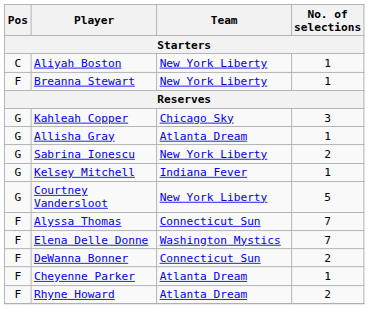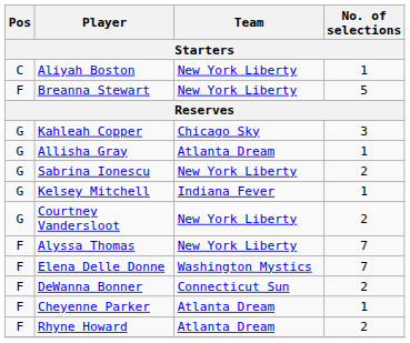 <table class="wikitable" style="text-align:center">
 <tr>
 <th scope="col" width="25px">Pos</th>
 <th scope="col" width="140px">Player</th>
 <th scope="col" width="150px">Team</th>
 <th scope="col" width="75px">No. of selections</th>
 </tr>
 <tr>
 <th scope="col" colspan="4">Starters</th>
 </tr>
 <tr>
 <td>C</td>
 <td style="text-align:left"><a href='#'>Aliyah Boston</a></td>
 <td style="text-align:left"><a href='#'>New York Liberty</a></td>
 <td>1</td>
 </tr>
 <tr>
 <td>F</td>
 <td style="text-align:left"><a href='#'>Breanna Stewart</a></td>
 <td style="text-align:left"><a href='#'>New York Liberty</a></td>
-<td>1</td>
+<td>5</td>
 </tr>
 <tr>
 <th scope="col" colspan="4">Reserves</th>
 </tr>
 <tr>
 <td>G</td>
 <td style="text-align:left"><a href='#'>Kahleah Copper</a></td>
 <td style="text-align:left"><a href='#'>Chicago Sky</a></td>
 <td>3</td>
 </tr>
 <tr>
 <td>G</td>
 <td style="text-align:left"><a href='#'>Allisha Gray</a></td>
 <td style="text-align:left"><a href='#'>Atlanta Dream</a></td>
 <td>1</td>
 </tr>
 <tr>
 <td>G</td>
 <td style="text-align:left"><a href='#'>Sabrina Ionescu</a></td>
 <td style="text-align:left"><a href='#'>New York Liberty</a></td>
 <td>2</td>
 </tr>
 <tr>
 <td>G</td>
 <td style="text-align:left"><a href='#'>Kelsey Mitchell</a></td>
 <td style="text-align:left"><a href='#'>Indiana Fever</a></td>
 <td>1</td>
 </tr>
 <tr>
 <td>G</td>
 <td style="text-align:left"><a href='#'>Courtney Vandersloot</a></td>
 <td style="text-align:left"><a href='#'>New York Liberty</a></td>
-<td>5</td>
+<td>2</td>
 </tr>
 <tr>
 <td>F</td>
 <td style="text-align:left"><a href='#'>Alyssa Thomas</a></td>
-<td style="text-align:left"><a href='#'>Connecticut Sun</a></td>
+<td style="text-align:left"><a href='#'>New York Liberty</a></td>
 <td>7</td>
 </tr>
 <tr>
 <td>F</td>
 <td style="text-align:left"><a href='#'>Elena Delle Donne</a></td>
 <td style="text-align:left"><a href='#'>Washington Mystics</a></td>
 <td>7</td>
 </tr>
 <tr>
 <td>F</td>
 <td style="text-align:left"><a href='#'>DeWanna Bonner</a></td>
 <td style="text-align:left"><a href='#'>Connecticut Sun</a></td>
 <td>2</td>
 </tr>
 <tr>
 <td>F</td>
 <td style="text-align:left"><a href='#'>Cheyenne Parker</a></td>
 <td style="text-align:left"><a href='#'>Atlanta Dream</a></td>
 <td>1</td>
 </tr>
 <tr>
 <td>F</td>
 <td style="text-align:left"><a href='#'>Rhyne Howard</a></td>
 <td style="text-align:left"><a href='#'>Atlanta Dream</a></td>
 <td>2</td>
 </tr>
 <tr>
 </tr>
 </table>
